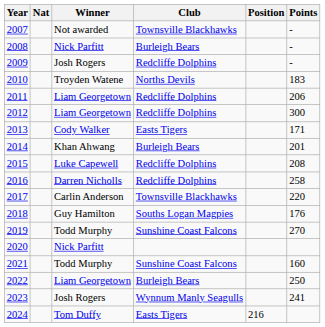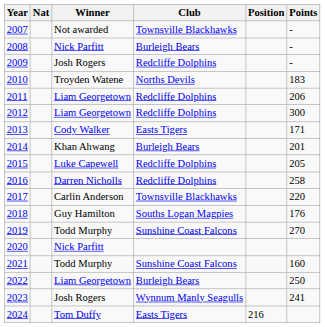 <table class="wikitable">
 <tr>
 <th>Year</th>
 <th>Nat</th>
 <th>Winner</th>
 <th>Club</th>
 <th>Position</th>
 <th>Points</th>
 </tr>
 <tr>
 <td><a href='#'>2007</a></td>
 <td></td>
 <td>Not awarded</td>
 <td> <a href='#'>Townsville Blackhawks</a></td>
 <td></td>
 <td>-</td>
 </tr>
 <tr>
 <td><a href='#'>2008</a></td>
 <td></td>
 <td><a href='#'>Nick Parfitt</a></td>
 <td> <a href='#'>Burleigh Bears</a></td>
 <td></td>
 <td>-</td>
 </tr>
 <tr>
 <td><a href='#'>2009</a></td>
 <td></td>
 <td>Josh Rogers</td>
 <td> <a href='#'>Redcliffe Dolphins</a></td>
 <td></td>
 <td>-</td>
 </tr>
 <tr>
 <td><a href='#'>2010</a></td>
 <td></td>
 <td>Troyden Watene</td>
 <td> <a href='#'>Norths Devils</a></td>
 <td></td>
 <td>183</td>
 </tr>
 <tr>
 <td><a href='#'>2011</a></td>
 <td></td>
 <td><a href='#'>Liam Georgetown</a></td>
 <td> <a href='#'>Redcliffe Dolphins</a></td>
 <td></td>
 <td>206</td>
 </tr>
 <tr>
 <td><a href='#'>2012</a></td>
 <td></td>
 <td><a href='#'>Liam Georgetown</a></td>
 <td> <a href='#'>Redcliffe Dolphins</a></td>
 <td></td>
 <td>300</td>
 </tr>
 <tr>
 <td><a href='#'>2013</a></td>
 <td></td>
 <td><a href='#'>Cody Walker</a></td>
 <td> <a href='#'>Easts Tigers</a></td>
 <td></td>
 <td>171</td>
 </tr>
 <tr>
 <td><a href='#'>2014</a></td>
 <td></td>
 <td>Khan Ahwang</td>
 <td> <a href='#'>Burleigh Bears</a></td>
 <td></td>
 <td>201</td>
 </tr>
 <tr>
 <td><a href='#'>2015</a></td>
 <td></td>
 <td><a href='#'>Luke Capewell</a></td>
 <td> <a href='#'>Redcliffe Dolphins</a></td>
 <td></td>
-<td>208</td>
+<td>205</td>
 </tr>
 <tr>
 <td><a href='#'>2016</a></td>
 <td></td>
 <td><a href='#'>Darren Nicholls</a></td>
 <td> <a href='#'>Redcliffe Dolphins</a></td>
 <td></td>
 <td>258</td>
 </tr>
 <tr>
 <td><a href='#'>2017</a></td>
 <td></td>
 <td>Carlin Anderson</td>
 <td> <a href='#'>Townsville Blackhawks</a></td>
 <td></td>
 <td>220</td>
 </tr>
 <tr>
 <td><a href='#'>2018</a></td>
 <td></td>
 <td>Guy Hamilton</td>
 <td> <a href='#'>Souths Logan Magpies</a></td>
 <td></td>
 <td>176</td>
 </tr>
 <tr>
 <td><a href='#'>2019</a></td>
 <td></td>
 <td>Todd Murphy</td>
 <td> <a href='#'>Sunshine Coast Falcons</a></td>
 <td></td>
 <td>270</td>
 </tr>
 <tr>
 <td><a href='#'>2020</a></td>
 <td></td>
 <td><a href='#'>Nick Parfitt</a></td>
 <td></td>
 <td></td>
 <td></td>
 </tr>
 <tr>
 <td><a href='#'>2021</a></td>
 <td></td>
 <td>Todd Murphy</td>
 <td> <a href='#'>Sunshine Coast Falcons</a></td>
 <td></td>
 <td>160</td>
 </tr>
 <tr>
 <td><a href='#'>2022</a></td>
 <td></td>
 <td><a href='#'>Liam Georgetown</a></td>
 <td> <a href='#'>Burleigh Bears</a></td>
 <td></td>
 <td>250</td>
 </tr>
 <tr>
 <td><a href='#'>2023</a></td>
 <td></td>
 <td>Josh Rogers</td>
 <td> <a href='#'>Wynnum Manly Seagulls</a></td>
 <td></td>
 <td>241</td>
 </tr>
 <tr>
 <td><a href='#'>2024</a></td>
 <td></td>
 <td><a href='#'>Tom Duffy</a></td>
 <td> <a href='#'>Easts Tigers</a></td>
 <td>216</td>
 </tr>
 </table>
